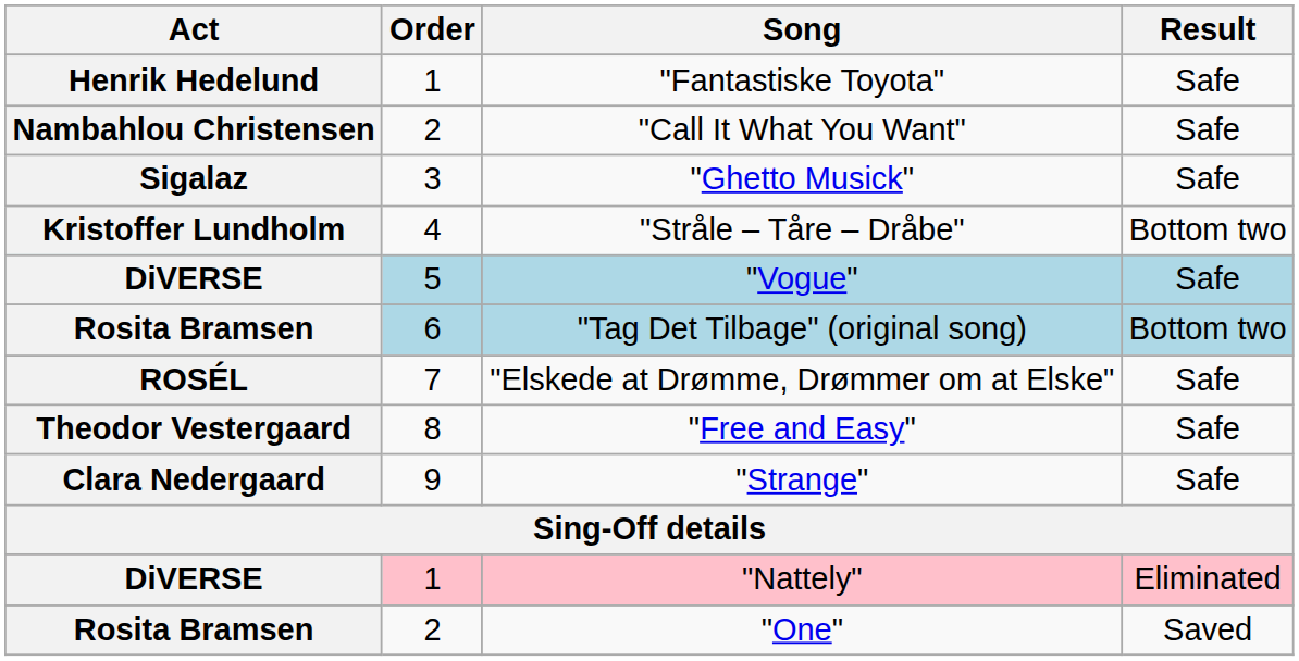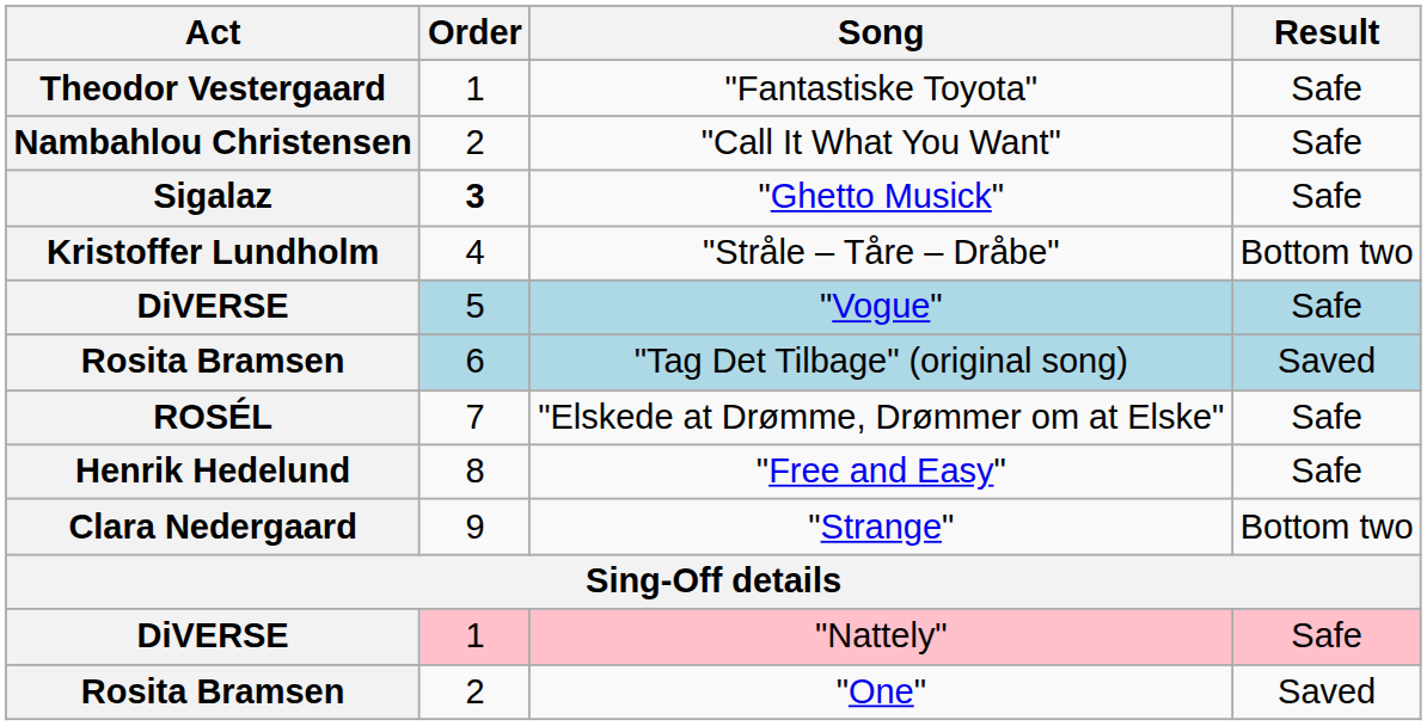 <table class="wikitable plainrowheaders" style="text-align:center;">
 <tr>
 <th scope="col">Act</th>
 <th scope="col">Order</th>
 <th scope="col">Song</th>
 <th scope="col">Result</th>
 </tr>
 <tr>
-<th scope=row>Henrik Hedelund</th>
+<th scope=row>Theodor Vestergaard</th>
 <td>1</td>
 <td>"Fantastiske Toyota"</td>
 <td>Safe</td>
 </tr>
 <tr>
 <th scope=row>Nambahlou Christensen</th>
 <td>2</td>
 <td>"Call It What You Want"</td>
 <td>Safe</td>
 </tr>
 <tr>
 <th scope=row>Sigalaz</th>
-<td>3</td>
+<td><strong>3</strong></td>
 <td>"<a href='#'>Ghetto Musick</a>"</td>
 <td>Safe</td>
 </tr>
 <tr>
 <th scope=row>Kristoffer Lundholm</th>
 <td>4</td>
 <td>"Stråle – Tåre – Dråbe"</td>
 <td>Bottom two</td>
 </tr>
 <tr style="background:lightblue">
 <th scope=row>DiVERSE</th>
 <td>5</td>
 <td>"<a href='#'>Vogue</a>"</td>
 <td>Safe</td>
 </tr>
 <tr style="background:lightblue">
 <th scope=row>Rosita Bramsen</th>
 <td>6</td>
 <td>"Tag Det Tilbage" (original song)</td>
-<td>Bottom two</td>
+<td>Saved</td>
 </tr>
 <tr>
 <th scope=row>ROSÉL</th>
 <td>7</td>
 <td>"Elskede at Drømme, Drømmer om at Elske"</td>
 <td>Safe</td>
 </tr>
 <tr>
-<th scope=row>Theodor Vestergaard</th>
+<th scope=row>Henrik Hedelund</th>
 <td>8</td>
 <td>"<a href='#'>Free and Easy</a>"</td>
 <td>Safe</td>
 </tr>
 <tr>
 <th scope=row>Clara Nedergaard</th>
 <td>9</td>
 <td>"<a href='#'>Strange</a>"</td>
-<td>Safe</td>
+<td>Bottom two</td>
 </tr>
 <tr>
 <th colspan="4">Sing-Off details</th>
 </tr>
 <tr style="background:pink">
 <th scope="row">DiVERSE</th>
 <td>1</td>
 <td>"Nattely"</td>
-<td>Eliminated</td>
+<td>Safe</td>
 </tr>
 <tr>
 <th scope="row">Rosita Bramsen</th>
 <td>2</td>
 <td>"<a href='#'>One</a>"</td>
 <td>Saved</td>
 </tr>
 </table>
